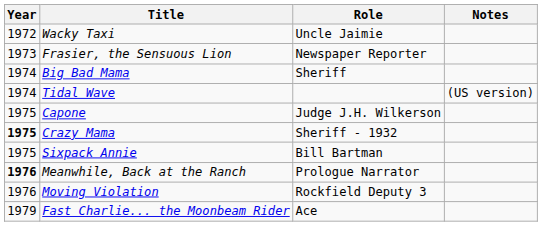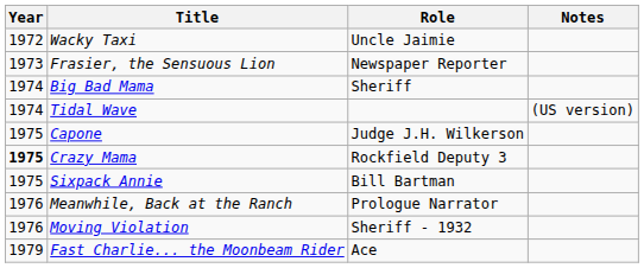 <table class="wikitable">
 <tr>
 <th>Year</th>
 <th>Title</th>
 <th>Role</th>
 <th>Notes</th>
 </tr>
 <tr>
 <td>1972</td>
 <td><em>Wacky Taxi</em></td>
 <td>Uncle Jaimie</td>
 <td></td>
 </tr>
 <tr>
 <td>1973</td>
 <td><em>Frasier, the Sensuous Lion</em></td>
 <td>Newspaper Reporter</td>
 <td></td>
 </tr>
 <tr>
 <td>1974</td>
 <td><em><a href='#'>Big Bad Mama</a></em></td>
 <td>Sheriff</td>
 <td></td>
 </tr>
 <tr>
 <td>1974</td>
 <td><em><a href='#'>Tidal Wave</a></em></td>
 <td></td>
 <td>(US version)</td>
 </tr>
 <tr>
 <td>1975</td>
 <td><em><a href='#'>Capone</a></em></td>
 <td>Judge J.H. Wilkerson</td>
 <td></td>
 </tr>
 <tr>
 <td><strong>1975</strong></td>
 <td><em><a href='#'>Crazy Mama</a></em></td>
-<td>Sheriff - 1932</td>
+<td>Rockfield Deputy 3</td>
 <td></td>
 </tr>
 <tr>
 <td>1975</td>
 <td><em><a href='#'>Sixpack Annie</a></em></td>
 <td>Bill Bartman</td>
 <td></td>
 </tr>
 <tr>
-<td><strong>1976</strong></td>
+<td>1976</td>
 <td><em>Meanwhile, Back at the Ranch</em></td>
 <td>Prologue Narrator</td>
 <td></td>
 </tr>
 <tr>
 <td>1976</td>
 <td><em><a href='#'>Moving Violation</a></em></td>
-<td>Rockfield Deputy 3</td>
+<td>Sheriff - 1932</td>
 <td></td>
 </tr>
 <tr>
 <td>1979</td>
 <td><em><a href='#'>Fast Charlie... the Moonbeam Rider</a></em></td>
 <td>Ace</td>
 <td></td>
 </tr>
 </table>
